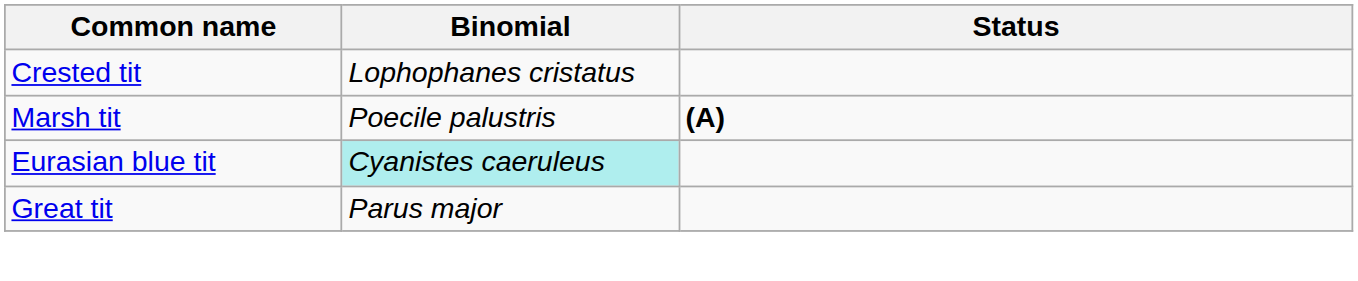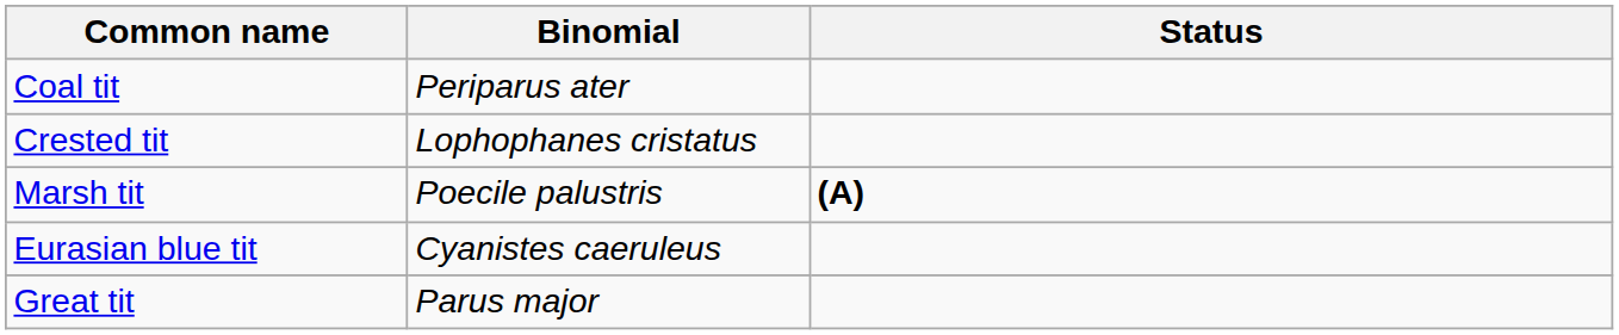 <table width=60% class="wikitable">
 <tr>
 <th width=15%>Common name</th>
 <th width=15%>Binomial</th>
 <th width=30%>Status</th>
+</tr>
+<tr>
+<td><a href='#'>Coal tit</a></td>
+<td><em>Periparus ater</em></td>
+<td></td>
 </tr>
 <tr>
 <td><a href='#'>Crested tit</a></td>
 <td><em>Lophophanes cristatus</em></td>
 <td></td>
 </tr>
 <tr>
 <td><a href='#'>Marsh tit</a></td>
 <td><em>Poecile palustris</em></td>
 <td><strong>(A)</strong></td>
 </tr>
 <tr>
 <td><a href='#'>Eurasian blue tit</a></td>
-<td style="background: paleturquoise;"><em>Cyanistes caeruleus</em></td>
+<td><em>Cyanistes caeruleus</em></td>
 <td></td>
 </tr>
 <tr>
 <td><a href='#'>Great tit</a></td>
 <td><em>Parus major</em></td>
 <td></td>
 </tr>
 </table>
